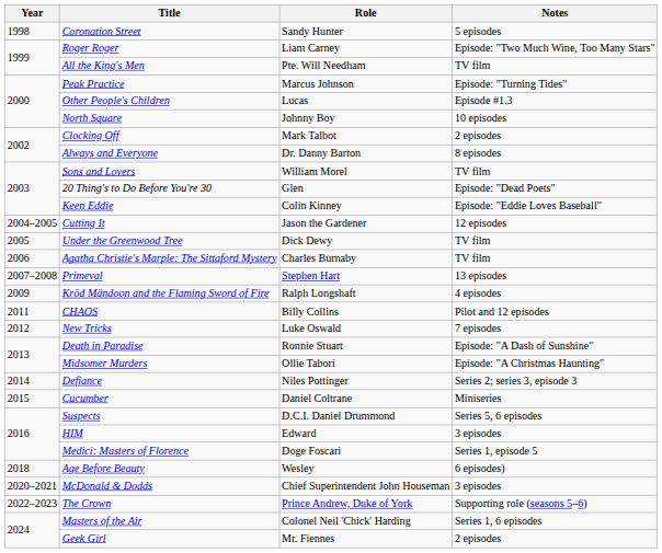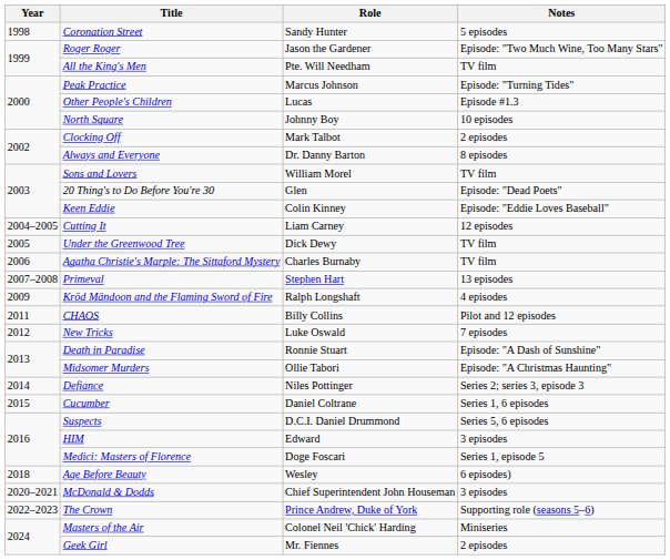 <table class="wikitable sortable">
 <tr>
 <th>Year</th>
 <th>Title</th>
 <th>Role</th>
 <th class="unsortable">Notes</th>
 </tr>
 <tr>
 <td>1998</td>
 <td><em><a href='#'>Coronation Street</a></em></td>
 <td>Sandy Hunter</td>
 <td>5 episodes</td>
 </tr>
 <tr>
 <td rowspan="2">1999</td>
 <td><em><a href='#'>Roger Roger</a></em></td>
-<td>Liam Carney</td>
+<td>Jason the Gardener</td>
 <td>Episode: "Two Much Wine, Too Many Stars"</td>
 </tr>
 <tr>
 <td><em><a href='#'>All the King's Men</a></em></td>
 <td>Pte. Will Needham</td>
 <td>TV film</td>
 </tr>
 <tr>
 <td rowspan="3">2000</td>
 <td><em><a href='#'>Peak Practice</a></em></td>
 <td>Marcus Johnson</td>
 <td>Episode: "Turning Tides"</td>
 </tr>
 <tr>
 <td><em><a href='#'>Other People's Children</a></em></td>
 <td>Lucas</td>
 <td>Episode #1.3</td>
 </tr>
 <tr>
 <td><em><a href='#'>North Square</a></em></td>
 <td>Johnny Boy</td>
 <td>10 episodes</td>
 </tr>
 <tr>
 <td rowspan="2">2002</td>
 <td><em><a href='#'>Clocking Off</a></em></td>
 <td>Mark Talbot</td>
 <td>2 episodes</td>
 </tr>
 <tr>
 <td><em><a href='#'>Always and Everyone</a></em></td>
 <td>Dr. Danny Barton</td>
 <td>8 episodes</td>
 </tr>
 <tr>
 <td rowspan="3">2003</td>
 <td><em><a href='#'>Sons and Lovers</a></em></td>
 <td>William Morel</td>
 <td>TV film</td>
 </tr>
 <tr>
 <td><em>20 Thing's to Do Before You're 30</em></td>
 <td>Glen</td>
 <td>Episode: "Dead Poets"</td>
 </tr>
 <tr>
 <td><em><a href='#'>Keen Eddie</a></em></td>
 <td>Colin Kinney</td>
 <td>Episode: "Eddie Loves Baseball"</td>
 </tr>
 <tr>
 <td>2004–2005</td>
 <td><em><a href='#'>Cutting It</a></em></td>
-<td>Jason the Gardener</td>
+<td>Liam Carney</td>
 <td>12 episodes</td>
 </tr>
 <tr>
 <td>2005</td>
 <td><em><a href='#'>Under the Greenwood Tree</a></em></td>
 <td>Dick Dewy</td>
 <td>TV film</td>
 </tr>
 <tr>
 <td>2006</td>
 <td><a href='#'><em>Agatha Christie's Marple: The Sittaford Mystery</em></a></td>
 <td>Charles Burnaby</td>
 <td>TV film</td>
 </tr>
 <tr>
 <td>2007–2008</td>
 <td><em><a href='#'>Primeval</a></em></td>
 <td><a href='#'>Stephen Hart</a></td>
 <td>13 episodes</td>
 </tr>
 <tr>
 <td>2009</td>
 <td><em><a href='#'>Kröd Mändoon and the Flaming Sword of Fire</a></em></td>
 <td>Ralph Longshaft</td>
 <td>4 episodes</td>
 </tr>
 <tr>
 <td>2011</td>
 <td><a href='#'><em>CHAOS</em></a></td>
 <td>Billy Collins</td>
 <td>Pilot and 12 episodes</td>
 </tr>
 <tr>
 <td>2012</td>
 <td><em><a href='#'>New Tricks</a></em></td>
 <td>Luke Oswald</td>
 <td>7 episodes</td>
 </tr>
 <tr>
 <td rowspan="2">2013</td>
 <td><a href='#'><em>Death in Paradise</em></a></td>
 <td>Ronnie Stuart</td>
 <td>Episode: "A Dash of Sunshine"</td>
 </tr>
 <tr>
 <td><em><a href='#'>Midsomer Murders</a></em></td>
 <td>Ollie Tabori</td>
 <td>Episode: "A Christmas Haunting"</td>
 </tr>
 <tr>
 <td>2014</td>
 <td><a href='#'><em>Defiance</em></a></td>
 <td>Niles Pottinger</td>
 <td>Series 2; series 3, episode 3</td>
 </tr>
 <tr>
 <td>2015</td>
 <td><a href='#'><em>Cucumber</em></a></td>
 <td>Daniel Coltrane</td>
-<td>Miniseries</td>
+<td>Series 1, 6 episodes</td>
 </tr>
 <tr>
 <td rowspan="3">2016</td>
 <td><em><a href='#'>Suspects</a></em></td>
 <td>D.C.I. Daniel Drummond</td>
 <td>Series 5, 6 episodes</td>
 </tr>
 <tr>
 <td><em><a href='#'>HIM</a></em></td>
 <td>Edward</td>
 <td>3 episodes</td>
 </tr>
 <tr>
 <td><em><a href='#'>Medici: Masters of Florence</a></em></td>
 <td>Doge Foscari</td>
 <td>Series 1, episode 5</td>
 </tr>
 <tr>
 <td>2018</td>
 <td><em><a href='#'>Age Before Beauty</a></em></td>
 <td>Wesley</td>
 <td>6 episodes)</td>
 </tr>
 <tr>
 <td>2020–2021</td>
 <td><em><a href='#'>McDonald & Dodds</a></em></td>
 <td>Chief Superintendent John Houseman</td>
 <td>3 episodes</td>
 </tr>
 <tr>
 <td>2022–2023</td>
 <td><em><a href='#'>The Crown</a></em></td>
 <td><a href='#'>Prince Andrew, Duke of York</a></td>
 <td>Supporting role (<a href='#'>seasons 5</a>–<a href='#'>6</a>)</td>
 </tr>
 <tr>
 <td rowspan="2">2024</td>
 <td><em><a href='#'>Masters of the Air</a></em></td>
 <td>Colonel Neil 'Chick' Harding</td>
-<td>Series 1, 6 episodes</td>
+<td>Miniseries</td>
 </tr>
 <tr>
 <td><em><a href='#'>Geek Girl</a></em></td>
 <td>Mr. Fiennes</td>
 <td>2 episodes</td>
 </tr>
 </table>
